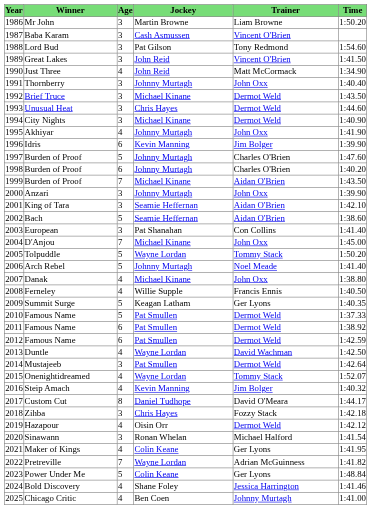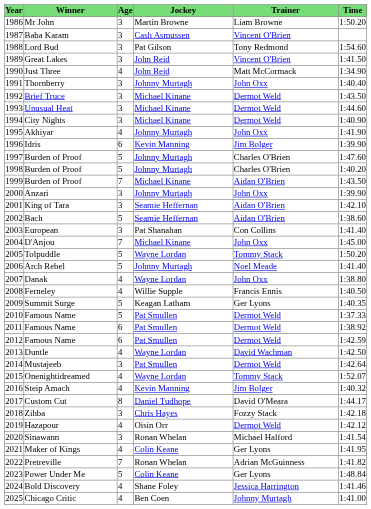 <table class = "sortable" | border="1" style="border-collapse: collapse; font-size:90%">
 <tr bgcolor="#77dd77" align="center">
 <th>Year</th>
 <th>Winner</th>
 <th>Age</th>
 <th>Jockey</th>
 <th>Trainer</th>
 <th>Time</th>
 </tr>
 <tr>
 <td>1986</td>
 <td width=150px>Mr John</td>
 <td>3</td>
 <td width=160px>Martin Browne</td>
 <td width=170px>Liam Browne</td>
 <td>1:50.20</td>
 </tr>
 <tr>
 <td>1987</td>
 <td>Baba Karam</td>
 <td>3</td>
 <td><a href='#'>Cash Asmussen</a></td>
 <td><a href='#'>Vincent O'Brien</a></td>
 <td></td>
 </tr>
 <tr>
 <td>1988</td>
 <td>Lord Bud</td>
 <td>3</td>
 <td>Pat Gilson</td>
 <td>Tony Redmond</td>
 <td>1:54.60</td>
 </tr>
 <tr>
 <td>1989</td>
 <td>Great Lakes</td>
 <td>3</td>
 <td><a href='#'>John Reid</a></td>
 <td><a href='#'>Vincent O'Brien</a></td>
 <td>1:41.50</td>
 </tr>
 <tr>
 <td>1990</td>
 <td>Just Three</td>
 <td>4</td>
 <td><a href='#'>John Reid</a></td>
 <td>Matt McCormack</td>
 <td>1:34.90</td>
 </tr>
 <tr>
 <td>1991</td>
 <td>Thornberry</td>
 <td>3</td>
 <td><a href='#'>Johnny Murtagh</a></td>
 <td><a href='#'>John Oxx</a></td>
 <td>1:40.40</td>
 </tr>
 <tr>
 <td>1992</td>
 <td><a href='#'>Brief Truce</a></td>
 <td>3</td>
 <td><a href='#'>Michael Kinane</a></td>
 <td><a href='#'>Dermot Weld</a></td>
 <td>1:43.50</td>
 </tr>
 <tr>
 <td>1993</td>
 <td><a href='#'>Unusual Heat</a></td>
 <td>3</td>
-<td><a href='#'>Chris Hayes</a></td>
+<td><a href='#'>Michael Kinane</a></td>
 <td><a href='#'>Dermot Weld</a></td>
 <td>1:44.60</td>
 </tr>
 <tr>
 <td>1994</td>
 <td>City Nights</td>
 <td>3</td>
 <td><a href='#'>Michael Kinane</a></td>
 <td><a href='#'>Dermot Weld</a></td>
 <td>1:40.90</td>
 </tr>
 <tr>
 <td>1995</td>
 <td>Akhiyar</td>
 <td>4</td>
 <td><a href='#'>Johnny Murtagh</a></td>
 <td><a href='#'>John Oxx</a></td>
 <td>1:41.90</td>
 </tr>
 <tr>
 <td>1996</td>
 <td>Idris</td>
 <td>6</td>
 <td><a href='#'>Kevin Manning</a></td>
 <td><a href='#'>Jim Bolger</a></td>
 <td>1:39.90</td>
 </tr>
 <tr>
 <td>1997</td>
 <td>Burden of Proof</td>
 <td>5</td>
 <td><a href='#'>Johnny Murtagh</a></td>
 <td>Charles O'Brien</td>
 <td>1:47.60</td>
 </tr>
 <tr>
 <td>1998</td>
 <td>Burden of Proof</td>
-<td>6</td>
+<td>5</td>
 <td><a href='#'>Johnny Murtagh</a></td>
 <td>Charles O'Brien</td>
 <td>1:40.20</td>
 </tr>
 <tr>
 <td>1999</td>
 <td>Burden of Proof</td>
 <td>7</td>
 <td><a href='#'>Michael Kinane</a></td>
 <td><a href='#'>Aidan O'Brien</a></td>
 <td>1:43.50</td>
 </tr>
 <tr>
 <td>2000</td>
 <td>Anzari</td>
 <td>3</td>
 <td><a href='#'>Johnny Murtagh</a></td>
 <td><a href='#'>John Oxx</a></td>
 <td>1:39.90</td>
 </tr>
 <tr>
 <td>2001</td>
 <td>King of Tara</td>
 <td>3</td>
 <td><a href='#'>Seamie Heffernan</a></td>
 <td><a href='#'>Aidan O'Brien</a></td>
 <td>1:42.10</td>
 </tr>
 <tr>
 <td>2002</td>
 <td>Bach</td>
 <td>5</td>
 <td><a href='#'>Seamie Heffernan</a></td>
 <td><a href='#'>Aidan O'Brien</a></td>
 <td>1:38.60</td>
 </tr>
 <tr>
 <td>2003</td>
 <td>European</td>
 <td>3</td>
 <td>Pat Shanahan</td>
 <td>Con Collins</td>
 <td>1:41.40</td>
 </tr>
 <tr>
 <td>2004</td>
 <td>D'Anjou</td>
 <td>7</td>
 <td><a href='#'>Michael Kinane</a></td>
 <td><a href='#'>John Oxx</a></td>
 <td>1:45.00</td>
 </tr>
 <tr>
 <td>2005</td>
 <td>Tolpuddle</td>
 <td>5</td>
 <td><a href='#'>Wayne Lordan</a></td>
 <td><a href='#'>Tommy Stack</a></td>
 <td>1:50.20</td>
 </tr>
 <tr>
 <td>2006</td>
 <td>Arch Rebel</td>
 <td>5</td>
 <td><a href='#'>Johnny Murtagh</a></td>
 <td><a href='#'>Noel Meade</a></td>
 <td>1:41.40</td>
 </tr>
 <tr>
 <td>2007</td>
 <td>Danak</td>
 <td>4</td>
-<td><a href='#'>Michael Kinane</a></td>
+<td><a href='#'>Wayne Lordan</a></td>
 <td><a href='#'>John Oxx</a></td>
 <td>1:38.80</td>
 </tr>
 <tr>
 <td>2008</td>
 <td>Ferneley</td>
 <td>4</td>
 <td>Willie Supple</td>
 <td>Francis Ennis</td>
 <td>1:40.50</td>
 </tr>
 <tr>
 <td>2009</td>
 <td>Summit Surge</td>
 <td>5</td>
 <td>Keagan Latham</td>
 <td>Ger Lyons</td>
 <td>1:40.35</td>
 </tr>
 <tr>
 <td>2010</td>
 <td>Famous Name</td>
 <td>5</td>
 <td><a href='#'>Pat Smullen</a></td>
 <td><a href='#'>Dermot Weld</a></td>
 <td>1:37.33</td>
 </tr>
 <tr>
 <td>2011</td>
 <td>Famous Name</td>
 <td>6</td>
 <td><a href='#'>Pat Smullen</a></td>
 <td><a href='#'>Dermot Weld</a></td>
 <td>1:38.92</td>
 </tr>
 <tr>
 <td>2012</td>
 <td>Famous Name</td>
 <td>6</td>
 <td><a href='#'>Pat Smullen</a></td>
 <td><a href='#'>Dermot Weld</a></td>
 <td>1:42.59</td>
 </tr>
 <tr>
 <td>2013</td>
 <td>Duntle</td>
 <td>4</td>
 <td><a href='#'>Wayne Lordan</a></td>
 <td><a href='#'>David Wachman</a></td>
 <td>1:42.50</td>
 </tr>
 <tr>
 <td>2014</td>
 <td>Mustajeeb</td>
 <td>3</td>
 <td><a href='#'>Pat Smullen</a></td>
 <td><a href='#'>Dermot Weld</a></td>
 <td>1:42.64</td>
 </tr>
 <tr>
 <td>2015</td>
 <td>Onenightidreamed</td>
 <td>4</td>
 <td><a href='#'>Wayne Lordan</a></td>
 <td><a href='#'>Tommy Stack</a></td>
 <td>1:52.07</td>
 </tr>
 <tr>
 <td>2016</td>
 <td>Steip Amach</td>
 <td>4</td>
 <td><a href='#'>Kevin Manning</a></td>
 <td><a href='#'>Jim Bolger</a></td>
 <td>1:40.32</td>
 </tr>
 <tr>
 <td>2017</td>
 <td>Custom Cut</td>
 <td>8</td>
 <td><a href='#'>Daniel Tudhope</a></td>
 <td>David O'Meara</td>
 <td>1:44.17</td>
 </tr>
 <tr>
 <td>2018</td>
 <td>Zihba</td>
 <td>3</td>
 <td><a href='#'>Chris Hayes</a></td>
 <td>Fozzy Stack</td>
 <td>1:42.18</td>
 </tr>
 <tr>
 <td>2019</td>
 <td>Hazapour</td>
 <td>4</td>
 <td>Oisin Orr</td>
 <td><a href='#'>Dermot Weld</a></td>
 <td>1:42.12</td>
 </tr>
 <tr>
 <td>2020</td>
 <td>Sinawann</td>
 <td>3</td>
 <td>Ronan Whelan</td>
 <td>Michael Halford</td>
 <td>1:41.54</td>
 </tr>
 <tr>
 <td>2021</td>
 <td>Maker of Kings</td>
 <td>4</td>
 <td><a href='#'>Colin Keane</a></td>
 <td>Ger Lyons</td>
 <td>1:41.95</td>
 </tr>
 <tr>
 <td>2022</td>
 <td>Pretreville</td>
 <td>7</td>
-<td><a href='#'>Wayne Lordan</a></td>
+<td>Ronan Whelan</td>
 <td>Adrian McGuinness</td>
 <td>1:41.82</td>
 </tr>
 <tr>
 <td>2023</td>
 <td>Power Under Me</td>
 <td>5</td>
 <td><a href='#'>Colin Keane</a></td>
 <td>Ger Lyons</td>
 <td>1:48.84</td>
 </tr>
 <tr>
 <td>2024</td>
 <td>Bold Discovery</td>
 <td>4</td>
 <td>Shane Foley</td>
 <td><a href='#'>Jessica Harrington</a></td>
 <td>1:41.46</td>
 </tr>
 <tr>
 <td>2025</td>
 <td>Chicago Critic</td>
 <td>4</td>
 <td>Ben Coen</td>
 <td><a href='#'>Johnny Murtagh</a></td>
 <td>1:41.00</td>
 </tr>
 </table>
